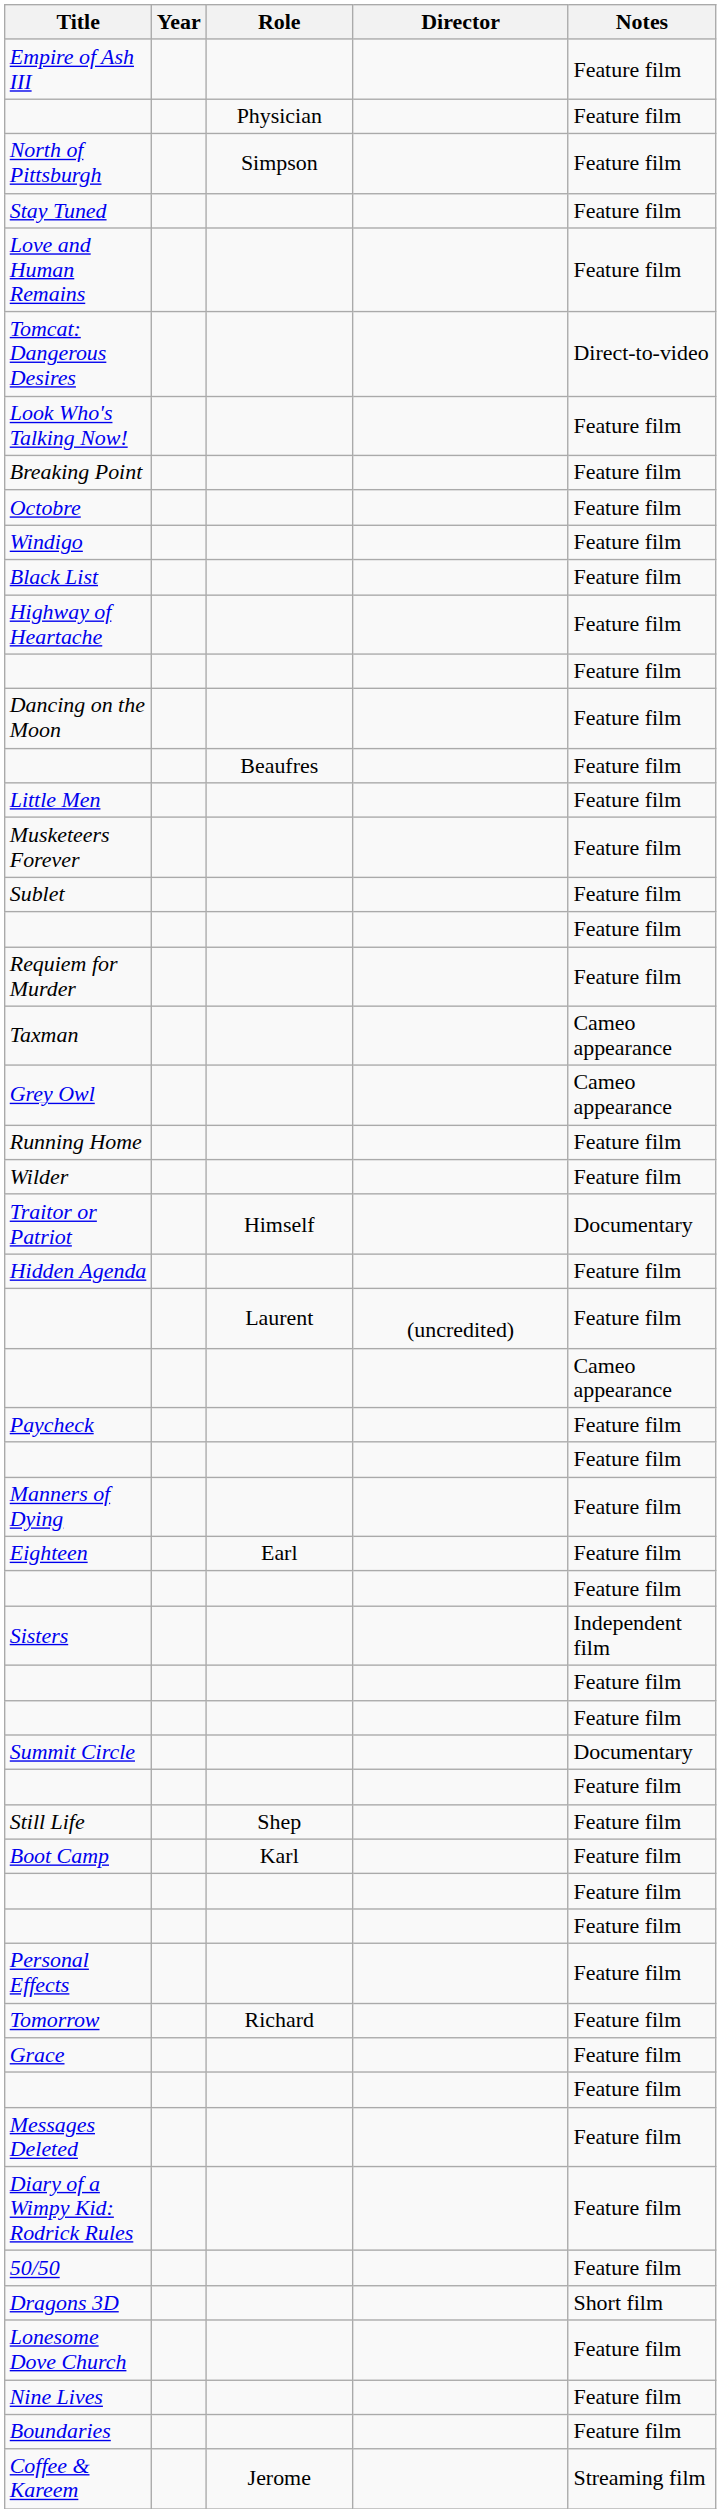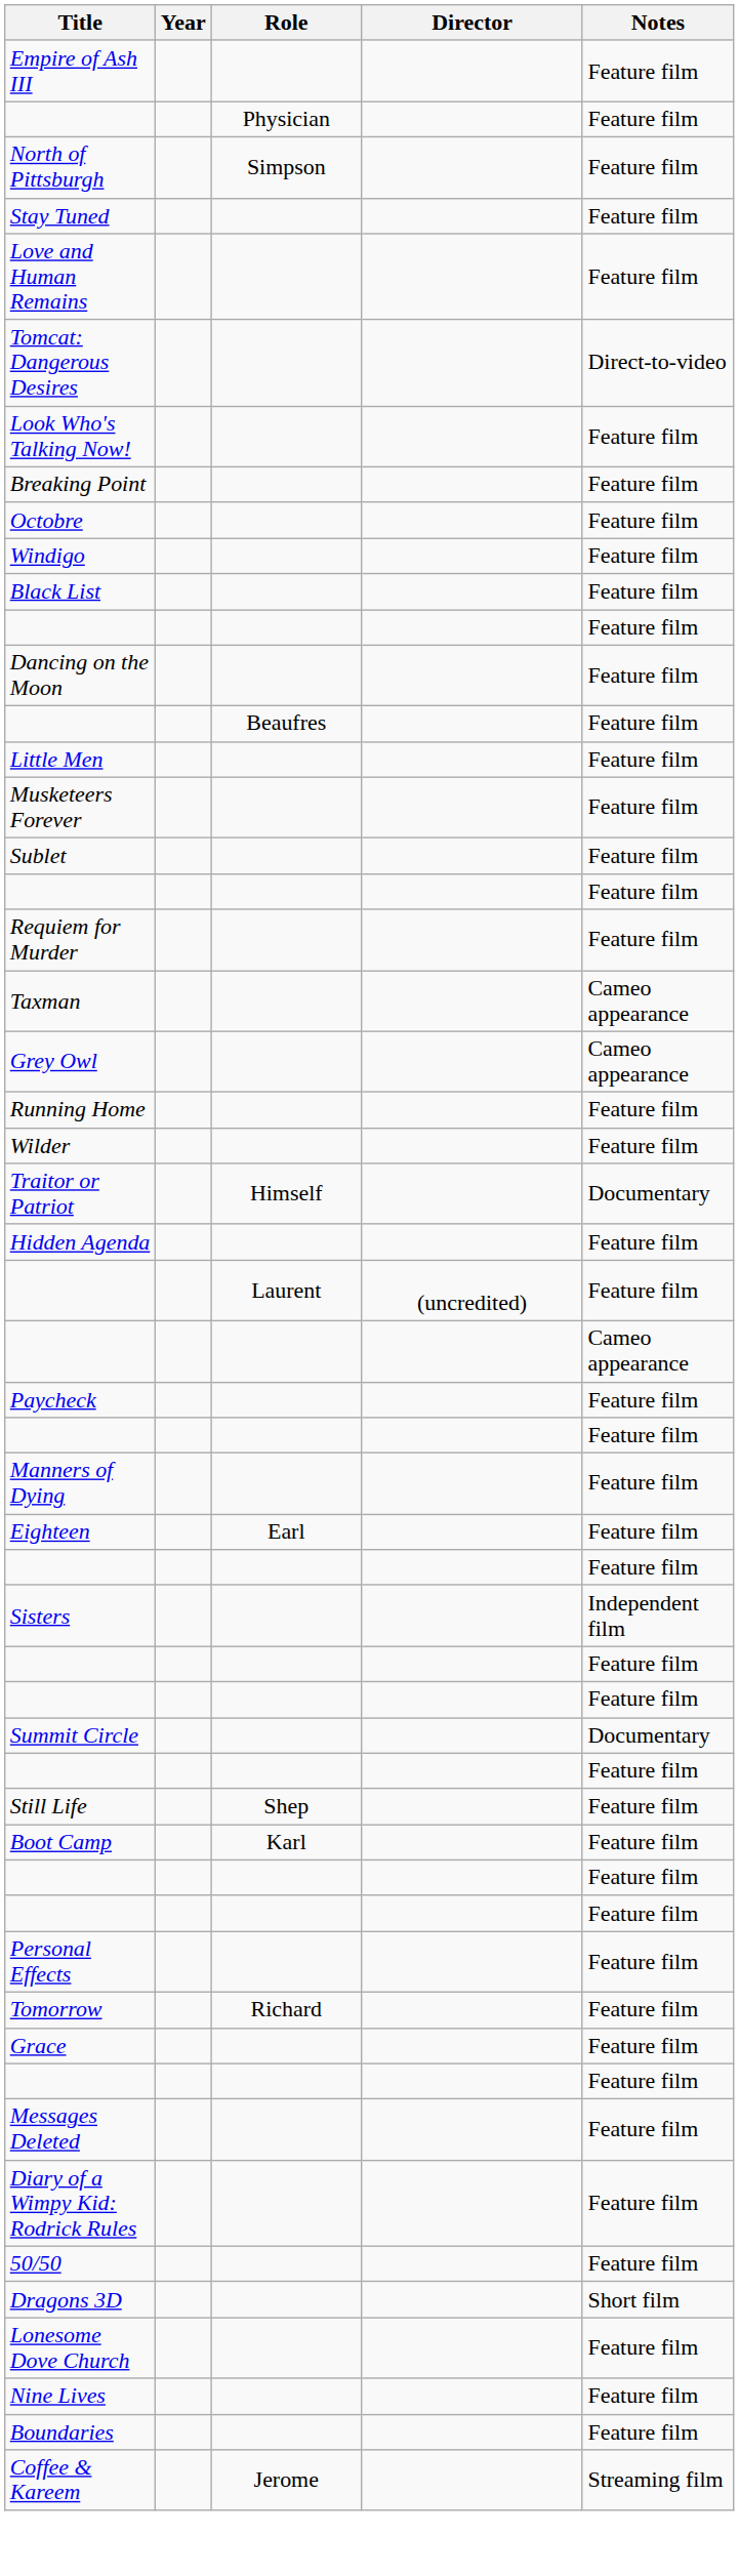 <table class="wikitable sortable plainrowheaders" style=text-align:center;>
 <tr>
 <th scope=col style=width:100px;>Title</th>
 <th scope=col style=width:5px;>Year</th>
 <th scope=col style=width:100px;>Role</th>
 <th scope=col style=width:150px;>Director</th>
 <th scope=col style=width:100px; class=unsortable>Notes</th>
 </tr>
 <tr>
 <td scope=row align=left><em><a href='#'>Empire of Ash III</a></em></td>
 <td></td>
 <td></td>
 <td><br></td>
 <td style=text-align:left;>Feature film</td>
 </tr>
 <tr>
 <td scope=row align=left><em></em></td>
 <td></td>
 <td>Physician</td>
 <td></td>
 <td style=text-align:left;>Feature film</td>
 </tr>
 <tr>
 <td scope=row align=left><em><a href='#'>North of Pittsburgh</a></em></td>
 <td></td>
 <td>Simpson</td>
 <td></td>
 <td style=text-align:left;>Feature film</td>
 </tr>
 <tr>
 <td scope=row align=left><em><a href='#'>Stay Tuned</a></em></td>
 <td></td>
 <td></td>
 <td></td>
 <td style=text-align:left;>Feature film</td>
 </tr>
 <tr>
 <td scope=row align=left><em><a href='#'>Love and Human Remains</a></em></td>
 <td></td>
 <td></td>
 <td></td>
 <td style=text-align:left;>Feature film</td>
 </tr>
 <tr>
 <td scope=row align=left><em><a href='#'>Tomcat: Dangerous Desires</a></em></td>
 <td></td>
 <td></td>
 <td></td>
 <td style=text-align:left;>Direct-to-video</td>
 </tr>
 <tr>
 <td scope=row align=left><em><a href='#'>Look Who's Talking Now!</a></em></td>
 <td></td>
 <td></td>
 <td></td>
 <td style=text-align:left;>Feature film</td>
 </tr>
 <tr>
 <td scope=row align=left><em>Breaking Point</em></td>
 <td></td>
 <td></td>
 <td></td>
 <td style=text-align:left;>Feature film</td>
 </tr>
 <tr>
 <td scope=row align=left><em><a href='#'>Octobre</a></em></td>
 <td></td>
 <td></td>
 <td></td>
 <td style=text-align:left;>Feature film</td>
 </tr>
 <tr>
 <td scope=row align=left><em><a href='#'>Windigo</a></em></td>
 <td></td>
 <td></td>
 <td></td>
 <td style=text-align:left;>Feature film</td>
 </tr>
 <tr>
 <td scope=row align=left><em><a href='#'>Black List</a></em></td>
-<td></td>
-<td></td>
-<td></td>
-<td style=text-align:left;>Feature film</td>
-</tr>
-<tr>
-<td scope=row align=left><em><a href='#'>Highway of Heartache</a></em></td>
 <td></td>
 <td></td>
 <td></td>
 <td style=text-align:left;>Feature film</td>
 </tr>
 <tr>
 <td scope=row align=left><em></em></td>
 <td></td>
 <td></td>
 <td></td>
 <td style=text-align:left;>Feature film</td>
 </tr>
 <tr>
 <td scope=row align=left><em>Dancing on the Moon</em></td>
 <td></td>
 <td></td>
 <td></td>
 <td style=text-align:left;>Feature film</td>
 </tr>
 <tr>
 <td scope=row align=left><em></em></td>
 <td></td>
 <td>Beaufres</td>
 <td></td>
 <td style=text-align:left;>Feature film</td>
 </tr>
 <tr>
 <td scope=row align=left><em><a href='#'>Little Men</a></em></td>
 <td></td>
 <td></td>
 <td></td>
 <td style=text-align:left;>Feature film</td>
 </tr>
 <tr>
 <td scope=row align=left><em>Musketeers Forever</em></td>
 <td></td>
 <td></td>
 <td></td>
 <td style=text-align:left;>Feature film</td>
 </tr>
 <tr>
 <td scope=row align=left><em>Sublet</em></td>
 <td></td>
 <td></td>
 <td></td>
 <td style=text-align:left;>Feature film</td>
 </tr>
 <tr>
 <td scope=row align=left><em></em></td>
 <td></td>
 <td></td>
 <td></td>
 <td style=text-align:left;>Feature film</td>
 </tr>
 <tr>
 <td scope=row align=left><em>Requiem for Murder</em></td>
 <td></td>
 <td></td>
 <td></td>
 <td style=text-align:left;>Feature film</td>
 </tr>
 <tr>
 <td scope=row align=left><em>Taxman</em></td>
 <td></td>
 <td></td>
 <td></td>
 <td style=text-align:left;>Cameo appearance</td>
 </tr>
 <tr>
 <td scope=row align=left><em><a href='#'>Grey Owl</a></em></td>
 <td></td>
 <td></td>
 <td></td>
 <td style=text-align:left;>Cameo appearance</td>
 </tr>
 <tr>
 <td scope=row align=left><em>Running Home</em></td>
 <td></td>
 <td></td>
 <td></td>
 <td style=text-align:left;>Feature film</td>
 </tr>
 <tr>
 <td scope=row align=left><em>Wilder</em></td>
 <td></td>
 <td></td>
 <td></td>
 <td style=text-align:left;>Feature film</td>
 </tr>
 <tr>
 <td scope=row align=left><em><a href='#'>Traitor or Patriot</a></em></td>
 <td></td>
 <td>Himself</td>
 <td></td>
 <td style=text-align:left;>Documentary</td>
 </tr>
 <tr>
 <td scope=row align=left><em><a href='#'>Hidden Agenda</a></em></td>
 <td></td>
 <td></td>
 <td></td>
 <td style=text-align:left;>Feature film</td>
 </tr>
 <tr>
 <td scope=row align=left><em></em></td>
 <td></td>
 <td>Laurent</td>
 <td><br> (uncredited)</td>
 <td style=text-align:left;>Feature film</td>
 </tr>
 <tr>
 <td scope=row align=left><em></em></td>
 <td></td>
 <td></td>
 <td></td>
 <td style=text-align:left;>Cameo appearance</td>
 </tr>
 <tr>
 <td scope=row align=left><em><a href='#'>Paycheck</a></em></td>
 <td></td>
 <td></td>
 <td></td>
 <td style=text-align:left;>Feature film</td>
 </tr>
 <tr>
 <td scope=row align=left><em></em></td>
 <td></td>
 <td></td>
 <td></td>
 <td style=text-align:left;>Feature film</td>
 </tr>
 <tr>
 <td scope=row align=left><em><a href='#'>Manners of Dying</a></em></td>
 <td></td>
 <td></td>
 <td></td>
 <td style=text-align:left;>Feature film</td>
 </tr>
 <tr>
 <td scope=row align=left><em><a href='#'>Eighteen</a></em></td>
 <td></td>
 <td>Earl</td>
 <td></td>
 <td style=text-align:left;>Feature film</td>
 </tr>
 <tr>
 <td scope=row align=left><em></em></td>
 <td></td>
 <td></td>
 <td></td>
 <td style=text-align:left;>Feature film</td>
 </tr>
 <tr>
 <td scope=row align=left><em><a href='#'>Sisters</a></em></td>
 <td></td>
 <td></td>
 <td></td>
 <td style=text-align:left;>Independent film</td>
 </tr>
 <tr>
 <td scope=row align=left><em></em></td>
 <td></td>
 <td></td>
 <td></td>
 <td style=text-align:left;>Feature film</td>
 </tr>
 <tr>
 <td scope=row align=left><em></em></td>
 <td></td>
 <td></td>
 <td></td>
 <td style=text-align:left;>Feature film</td>
 </tr>
 <tr>
 <td scope=row align=left><em><a href='#'>Summit Circle</a></em></td>
 <td></td>
 <td></td>
 <td></td>
 <td style=text-align:left;>Documentary</td>
 </tr>
 <tr>
 <td scope=row align=left><em></em></td>
 <td></td>
 <td></td>
 <td></td>
 <td style=text-align:left;>Feature film</td>
 </tr>
 <tr>
 <td scope=row align=left><em>Still Life</em></td>
 <td></td>
 <td>Shep</td>
 <td></td>
 <td style=text-align:left;>Feature film</td>
 </tr>
 <tr>
 <td scope=row align=left><em><a href='#'>Boot Camp</a></em></td>
 <td></td>
 <td>Karl</td>
 <td></td>
 <td style=text-align:left;>Feature film</td>
 </tr>
 <tr>
 <td scope=row align=left><em></em></td>
 <td></td>
 <td></td>
 <td></td>
 <td style=text-align:left;>Feature film</td>
 </tr>
 <tr>
 <td scope=row align=left><em></em></td>
 <td></td>
 <td></td>
 <td></td>
 <td style=text-align:left;>Feature film</td>
 </tr>
 <tr>
 <td scope=row align=left><em><a href='#'>Personal Effects</a></em></td>
 <td></td>
 <td></td>
 <td></td>
 <td style=text-align:left;>Feature film</td>
 </tr>
 <tr>
 <td scope=row align=left><em><a href='#'>Tomorrow</a></em></td>
 <td></td>
 <td>Richard</td>
 <td></td>
 <td style=text-align:left;>Feature film</td>
 </tr>
 <tr>
 <td scope=row align=left><em><a href='#'>Grace</a></em></td>
 <td></td>
 <td></td>
 <td></td>
 <td style=text-align:left;>Feature film</td>
 </tr>
 <tr>
 <td scope=row align=left><em></em></td>
 <td></td>
 <td></td>
 <td></td>
 <td style=text-align:left;>Feature film</td>
 </tr>
 <tr>
 <td scope=row align=left><em><a href='#'>Messages Deleted</a></em></td>
 <td></td>
 <td></td>
 <td></td>
 <td style=text-align:left;>Feature film</td>
 </tr>
 <tr>
 <td scope=row align=left><em><a href='#'>Diary of a Wimpy Kid: Rodrick Rules</a></em></td>
 <td></td>
 <td></td>
 <td></td>
 <td style=text-align:left;>Feature film</td>
 </tr>
 <tr>
 <td scope=row align=left><em><a href='#'>50/50</a></em></td>
 <td></td>
 <td></td>
 <td></td>
 <td style=text-align:left;>Feature film</td>
 </tr>
 <tr>
 <td scope=row align=left><em><a href='#'>Dragons 3D</a></em></td>
 <td></td>
 <td></td>
 <td></td>
 <td style=text-align:left;>Short film</td>
 </tr>
 <tr>
 <td scope=row align=left><em><a href='#'>Lonesome Dove Church</a></em></td>
 <td></td>
 <td></td>
 <td></td>
 <td style=text-align:left;>Feature film</td>
 </tr>
 <tr>
 <td scope=row align=left><em><a href='#'>Nine Lives</a></em></td>
 <td></td>
 <td></td>
 <td></td>
 <td style=text-align:left;>Feature film</td>
 </tr>
 <tr>
 <td scope=row align=left><em><a href='#'>Boundaries</a></em></td>
 <td></td>
 <td></td>
 <td></td>
 <td style=text-align:left;>Feature film</td>
 </tr>
 <tr>
 <td scope=row align=left><em><a href='#'>Coffee & Kareem</a></em></td>
 <td></td>
 <td>Jerome</td>
 <td></td>
 <td style=text-align:left;>Streaming film</td>
 </tr>
 </table>
